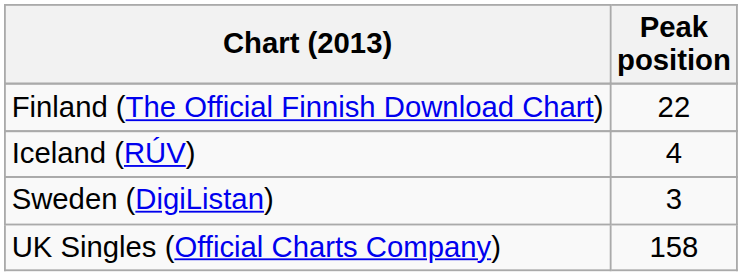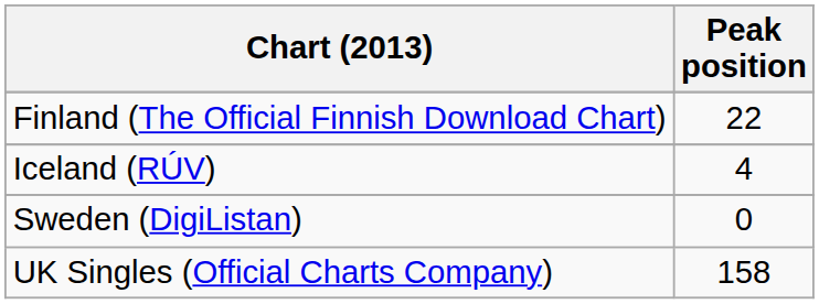 <table class="wikitable sortable">
 <tr>
 <th>Chart (2013)</th>
 <th>Peak<br>position</th>
 </tr>
 <tr>
 </tr>
 <tr>
 </tr>
 <tr>
 </tr>
 <tr>
 <td>Finland (<a href='#'>The Official Finnish Download Chart</a>)</td>
 <td style="text-align:center;">22</td>
 </tr>
 <tr>
 </tr>
 <tr>
 <td>Iceland (<a href='#'>RÚV</a>)</td>
 <td style="text-align:center;">4</td>
 </tr>
 <tr>
 </tr>
 <tr>
 </tr>
 <tr>
 </tr>
 <tr>
 <td scope="row">Sweden (<a href='#'>DigiListan</a>)</td>
-<td style="text-align:center;">3</td>
+<td style="text-align:center;">0</td>
 </tr>
 <tr>
 <td align="left">UK Singles (<a href='#'>Official Charts Company</a>)</td>
 <td style="text-align:center;">158</td>
 </tr>
 </table>
